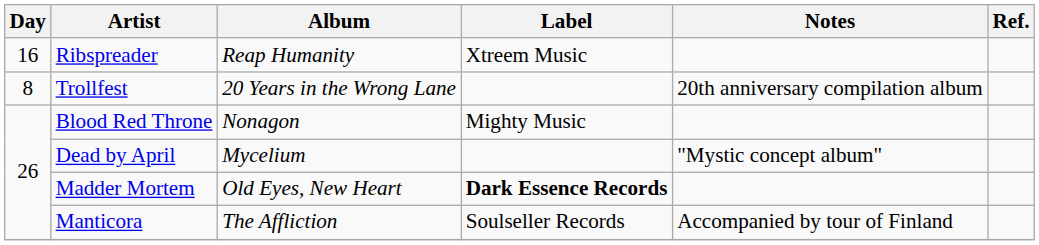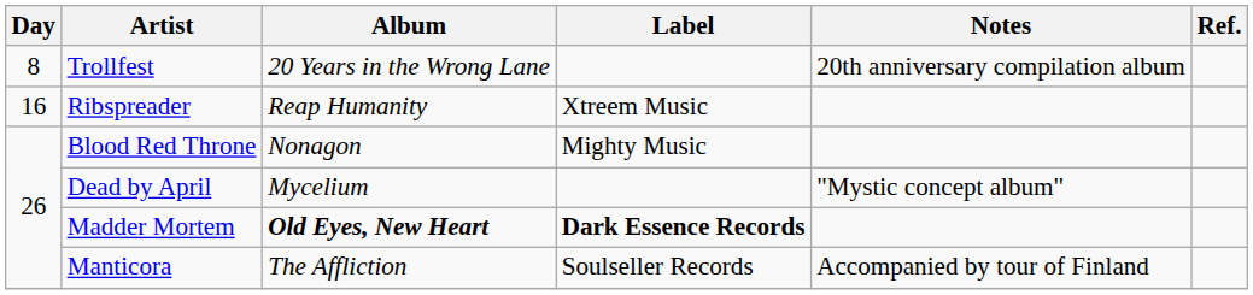 <table class="wikitable" id="table_January">
 <tr>
 <th>Day</th>
 <th>Artist</th>
 <th>Album</th>
 <th>Label</th>
 <th>Notes</th>
 <th>Ref.</th>
 </tr>
 <tr>
+<td style="text-align:center;" rowspan="1">8</td>
+<td><a href='#'>Trollfest</a></td>
+<td><em>20 Years in the Wrong Lane</em></td>
+<td></td>
+<td>20th anniversary compilation album</td>
+<td></td>
+</tr>
+<tr>
 <td style="text-align:center;" rowspan="1">16</td>
 <td><a href='#'>Ribspreader</a></td>
 <td><em>Reap Humanity</em></td>
 <td>Xtreem Music</td>
 <td></td>
-<td></td>
-</tr>
-<tr>
-<td style="text-align:center;" rowspan="1">8</td>
-<td><a href='#'>Trollfest</a></td>
-<td><em>20 Years in the Wrong Lane</em></td>
-<td></td>
-<td>20th anniversary compilation album</td>
 <td></td>
 </tr>
 <tr>
 <td style="text-align:center;" rowspan="4">26</td>
 <td><a href='#'>Blood Red Throne</a></td>
 <td><em>Nonagon</em></td>
 <td>Mighty Music</td>
 <td></td>
 <td></td>
 </tr>
 <tr>
 <td><a href='#'>Dead by April</a></td>
 <td><em>Mycelium</em></td>
 <td></td>
 <td>"Mystic concept album"</td>
 <td></td>
 </tr>
 <tr>
 <td><a href='#'>Madder Mortem</a></td>
-<td><em>Old Eyes, New Heart</em></td>
+<td><strong><em>Old Eyes, New Heart</em></strong></td>
 <td><strong>Dark Essence Records</strong></td>
 <td></td>
 <td></td>
 </tr>
 <tr>
 <td><a href='#'>Manticora</a></td>
 <td><em>The Affliction</em></td>
 <td>Soulseller Records</td>
 <td>Accompanied by tour of Finland</td>
 <td></td>
 </tr>
 <tr>
 </tr>
 </table>
